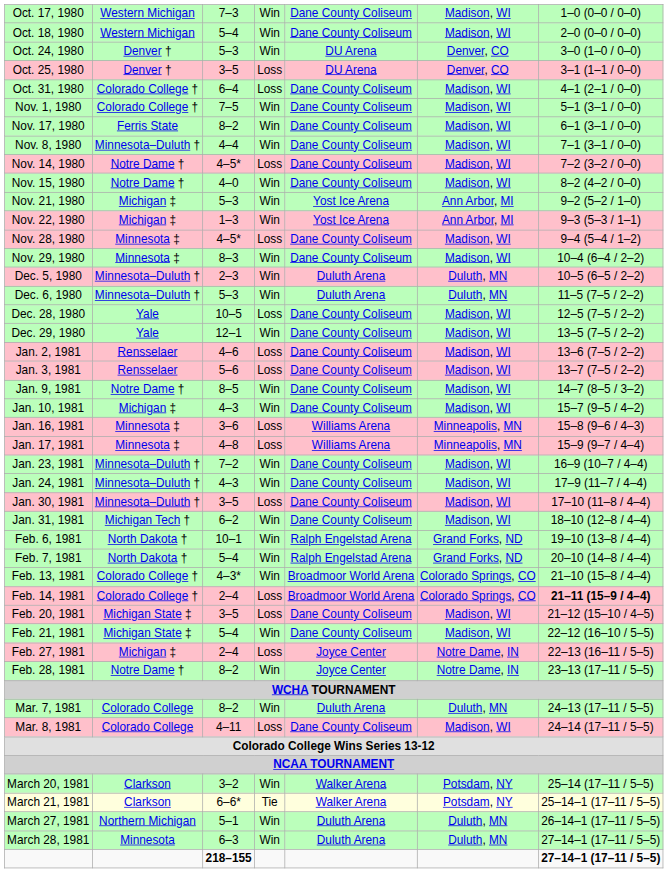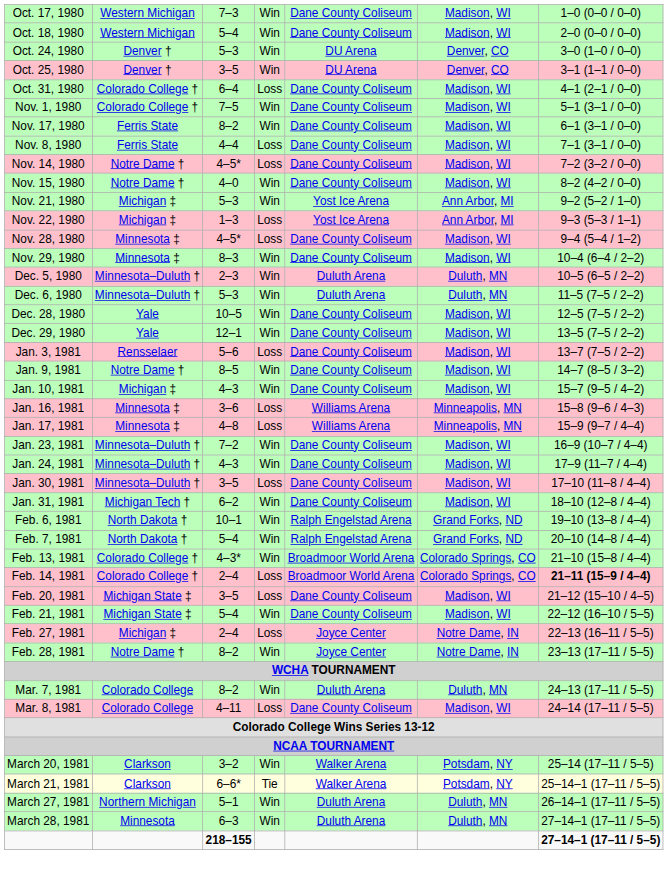 <table class="wikitable">
 <tr align="center" bgcolor="bbffbb">
 <td>Oct. 17, 1980</td>
 <td><a href='#'>Western Michigan</a></td>
 <td>7–3</td>
 <td>Win</td>
 <td><a href='#'>Dane County Coliseum</a></td>
 <td><a href='#'>Madison</a>, <a href='#'>WI</a></td>
 <td>1–0 (0–0 / 0–0)</td>
 </tr>
 <tr align="center" bgcolor="bbffbb">
 <td>Oct. 18, 1980</td>
 <td><a href='#'>Western Michigan</a></td>
 <td>5–4</td>
 <td>Win</td>
 <td><a href='#'>Dane County Coliseum</a></td>
 <td><a href='#'>Madison</a>, <a href='#'>WI</a></td>
 <td>2–0 (0–0 / 0–0)</td>
 </tr>
 <tr align="center" bgcolor="bbffbb">
 <td>Oct. 24, 1980</td>
 <td><a href='#'>Denver</a> †</td>
 <td>5–3</td>
 <td>Win</td>
 <td><a href='#'>DU Arena</a></td>
 <td><a href='#'>Denver</a>, <a href='#'>CO</a></td>
 <td>3–0 (1–0 / 0–0)</td>
 </tr>
 <tr align="center" bgcolor="pink">
 <td>Oct. 25, 1980</td>
 <td><a href='#'>Denver</a> †</td>
 <td>3–5</td>
-<td>Loss</td>
+<td>Win</td>
 <td><a href='#'>DU Arena</a></td>
 <td><a href='#'>Denver</a>, <a href='#'>CO</a></td>
 <td>3–1 (1–1 / 0–0)</td>
 </tr>
 <tr align="center" bgcolor="bbffbb">
 <td>Oct. 31, 1980</td>
 <td><a href='#'>Colorado College</a> †</td>
 <td>6–4</td>
 <td>Loss</td>
 <td><a href='#'>Dane County Coliseum</a></td>
 <td><a href='#'>Madison</a>, <a href='#'>WI</a></td>
 <td>4–1 (2–1 / 0–0)</td>
 </tr>
 <tr align="center" bgcolor="bbffbb">
 <td>Nov. 1, 1980</td>
 <td><a href='#'>Colorado College</a> †</td>
 <td>7–5</td>
 <td>Win</td>
 <td><a href='#'>Dane County Coliseum</a></td>
 <td><a href='#'>Madison</a>, <a href='#'>WI</a></td>
 <td>5–1 (3–1 / 0–0)</td>
 </tr>
 <tr align="center" bgcolor="bbffbb">
 <td>Nov. 17, 1980</td>
 <td><a href='#'>Ferris State</a></td>
 <td>8–2</td>
 <td>Win</td>
 <td><a href='#'>Dane County Coliseum</a></td>
 <td><a href='#'>Madison</a>, <a href='#'>WI</a></td>
 <td>6–1 (3–1 / 0–0)</td>
 </tr>
 <tr align="center" bgcolor="bbffbb">
 <td>Nov. 8, 1980</td>
-<td><a href='#'>Minnesota–Duluth</a> †</td>
+<td><a href='#'>Ferris State</a></td>
 <td>4–4</td>
-<td>Win</td>
+<td>Loss</td>
 <td><a href='#'>Dane County Coliseum</a></td>
 <td><a href='#'>Madison</a>, <a href='#'>WI</a></td>
 <td>7–1 (3–1 / 0–0)</td>
 </tr>
 <tr align="center" bgcolor="pink">
 <td>Nov. 14, 1980</td>
 <td><a href='#'>Notre Dame</a> †</td>
 <td>4–5*</td>
 <td>Loss</td>
 <td><a href='#'>Dane County Coliseum</a></td>
 <td><a href='#'>Madison</a>, <a href='#'>WI</a></td>
 <td>7–2 (3–2 / 0–0)</td>
 </tr>
 <tr align="center" bgcolor="bbffbb">
 <td>Nov. 15, 1980</td>
 <td><a href='#'>Notre Dame</a> †</td>
 <td>4–0</td>
 <td>Win</td>
 <td><a href='#'>Dane County Coliseum</a></td>
 <td><a href='#'>Madison</a>, <a href='#'>WI</a></td>
 <td>8–2 (4–2 / 0–0)</td>
 </tr>
 <tr align="center" bgcolor="bbffbb">
 <td>Nov. 21, 1980</td>
 <td><a href='#'>Michigan</a> ‡</td>
 <td>5–3</td>
 <td>Win</td>
 <td><a href='#'>Yost Ice Arena</a></td>
 <td><a href='#'>Ann Arbor</a>, <a href='#'>MI</a></td>
 <td>9–2 (5–2 / 1–0)</td>
 </tr>
 <tr align="center" bgcolor="pink">
 <td>Nov. 22, 1980</td>
 <td><a href='#'>Michigan</a> ‡</td>
 <td>1–3</td>
-<td>Win</td>
+<td>Loss</td>
 <td><a href='#'>Yost Ice Arena</a></td>
 <td><a href='#'>Ann Arbor</a>, <a href='#'>MI</a></td>
 <td>9–3 (5–3 / 1–1)</td>
 </tr>
 <tr align="center" bgcolor="pink">
 <td>Nov. 28, 1980</td>
 <td><a href='#'>Minnesota</a> ‡</td>
 <td>4–5*</td>
 <td>Loss</td>
 <td><a href='#'>Dane County Coliseum</a></td>
 <td><a href='#'>Madison</a>, <a href='#'>WI</a></td>
 <td>9–4 (5–4 / 1–2)</td>
 </tr>
 <tr align="center" bgcolor="bbffbb">
 <td>Nov. 29, 1980</td>
 <td><a href='#'>Minnesota</a> ‡</td>
 <td>8–3</td>
 <td>Win</td>
 <td><a href='#'>Dane County Coliseum</a></td>
 <td><a href='#'>Madison</a>, <a href='#'>WI</a></td>
 <td>10–4 (6–4 / 2–2)</td>
 </tr>
 <tr align="center" bgcolor="pink">
 <td>Dec. 5, 1980</td>
 <td><a href='#'>Minnesota–Duluth</a> †</td>
 <td>2–3</td>
 <td>Win</td>
 <td><a href='#'>Duluth Arena</a></td>
 <td><a href='#'>Duluth</a>, <a href='#'>MN</a></td>
 <td>10–5 (6–5 / 2–2)</td>
 </tr>
 <tr align="center" bgcolor="bbffbb">
 <td>Dec. 6, 1980</td>
 <td><a href='#'>Minnesota–Duluth</a> †</td>
 <td>5–3</td>
 <td>Win</td>
 <td><a href='#'>Duluth Arena</a></td>
 <td><a href='#'>Duluth</a>, <a href='#'>MN</a></td>
 <td>11–5 (7–5 / 2–2)</td>
 </tr>
 <tr align="center" bgcolor="bbffbb">
 <td>Dec. 28, 1980</td>
 <td><a href='#'>Yale</a></td>
 <td>10–5</td>
-<td>Loss</td>
+<td>Win</td>
 <td><a href='#'>Dane County Coliseum</a></td>
 <td><a href='#'>Madison</a>, <a href='#'>WI</a></td>
 <td>12–5 (7–5 / 2–2)</td>
 </tr>
 <tr align="center" bgcolor="bbffbb">
 <td>Dec. 29, 1980</td>
 <td><a href='#'>Yale</a></td>
 <td>12–1</td>
 <td>Win</td>
 <td><a href='#'>Dane County Coliseum</a></td>
 <td><a href='#'>Madison</a>, <a href='#'>WI</a></td>
 <td>13–5 (7–5 / 2–2)</td>
-</tr>
-<tr align="center" bgcolor="pink">
-<td>Jan. 2, 1981</td>
-<td><a href='#'>Rensselaer</a></td>
-<td>4–6</td>
-<td>Loss</td>
-<td><a href='#'>Dane County Coliseum</a></td>
-<td><a href='#'>Madison</a>, <a href='#'>WI</a></td>
-<td>13–6 (7–5 / 2–2)</td>
 </tr>
 <tr align="center" bgcolor="pink">
 <td>Jan. 3, 1981</td>
 <td><a href='#'>Rensselaer</a></td>
 <td>5–6</td>
 <td>Loss</td>
 <td><a href='#'>Dane County Coliseum</a></td>
 <td><a href='#'>Madison</a>, <a href='#'>WI</a></td>
 <td>13–7 (7–5 / 2–2)</td>
 </tr>
 <tr align="center" bgcolor="bbffbb">
 <td>Jan. 9, 1981</td>
 <td><a href='#'>Notre Dame</a> †</td>
 <td>8–5</td>
 <td>Win</td>
 <td><a href='#'>Dane County Coliseum</a></td>
 <td><a href='#'>Madison</a>, <a href='#'>WI</a></td>
 <td>14–7 (8–5 / 3–2)</td>
 </tr>
 <tr align="center" bgcolor="bbffbb">
 <td>Jan. 10, 1981</td>
 <td><a href='#'>Michigan</a> ‡</td>
 <td>4–3</td>
 <td>Win</td>
 <td><a href='#'>Dane County Coliseum</a></td>
 <td><a href='#'>Madison</a>, <a href='#'>WI</a></td>
 <td>15–7 (9–5 / 4–2)</td>
 </tr>
 <tr align="center" bgcolor="pink">
 <td>Jan. 16, 1981</td>
 <td><a href='#'>Minnesota</a> ‡</td>
 <td>3–6</td>
 <td>Loss</td>
 <td><a href='#'>Williams Arena</a></td>
 <td><a href='#'>Minneapolis</a>, <a href='#'>MN</a></td>
 <td>15–8 (9–6 / 4–3)</td>
 </tr>
 <tr align="center" bgcolor="pink">
 <td>Jan. 17, 1981</td>
 <td><a href='#'>Minnesota</a> ‡</td>
 <td>4–8</td>
 <td>Loss</td>
 <td><a href='#'>Williams Arena</a></td>
 <td><a href='#'>Minneapolis</a>, <a href='#'>MN</a></td>
 <td>15–9 (9–7 / 4–4)</td>
 </tr>
 <tr align="center" bgcolor="bbffbb">
 <td>Jan. 23, 1981</td>
 <td><a href='#'>Minnesota–Duluth</a> †</td>
 <td>7–2</td>
 <td>Win</td>
 <td><a href='#'>Dane County Coliseum</a></td>
 <td><a href='#'>Madison</a>, <a href='#'>WI</a></td>
 <td>16–9 (10–7 / 4–4)</td>
 </tr>
 <tr align="center" bgcolor="bbffbb">
 <td>Jan. 24, 1981</td>
 <td><a href='#'>Minnesota–Duluth</a> †</td>
 <td>4–3</td>
 <td>Win</td>
 <td><a href='#'>Dane County Coliseum</a></td>
 <td><a href='#'>Madison</a>, <a href='#'>WI</a></td>
 <td>17–9 (11–7 / 4–4)</td>
 </tr>
 <tr align="center" bgcolor="pink">
 <td>Jan. 30, 1981</td>
 <td><a href='#'>Minnesota–Duluth</a> †</td>
 <td>3–5</td>
 <td>Loss</td>
 <td><a href='#'>Dane County Coliseum</a></td>
 <td><a href='#'>Madison</a>, <a href='#'>WI</a></td>
 <td>17–10 (11–8 / 4–4)</td>
 </tr>
 <tr align="center" bgcolor="bbffbb">
 <td>Jan. 31, 1981</td>
 <td><a href='#'>Michigan Tech</a> †</td>
 <td>6–2</td>
 <td>Win</td>
 <td><a href='#'>Dane County Coliseum</a></td>
 <td><a href='#'>Madison</a>, <a href='#'>WI</a></td>
 <td>18–10 (12–8 / 4–4)</td>
 </tr>
 <tr align="center" bgcolor="bbffbb">
 <td>Feb. 6, 1981</td>
 <td><a href='#'>North Dakota</a> †</td>
 <td>10–1</td>
 <td>Win</td>
 <td><a href='#'>Ralph Engelstad Arena</a></td>
 <td><a href='#'>Grand Forks</a>, <a href='#'>ND</a></td>
 <td>19–10 (13–8 / 4–4)</td>
 </tr>
 <tr align="center" bgcolor="bbffbb">
 <td>Feb. 7, 1981</td>
 <td><a href='#'>North Dakota</a> †</td>
 <td>5–4</td>
 <td>Win</td>
 <td><a href='#'>Ralph Engelstad Arena</a></td>
 <td><a href='#'>Grand Forks</a>, <a href='#'>ND</a></td>
 <td>20–10 (14–8 / 4–4)</td>
 </tr>
 <tr align="center" bgcolor="bbffbb">
 <td>Feb. 13, 1981</td>
 <td><a href='#'>Colorado College</a> †</td>
 <td>4–3*</td>
 <td>Win</td>
 <td><a href='#'>Broadmoor World Arena</a></td>
 <td><a href='#'>Colorado Springs</a>, <a href='#'>CO</a></td>
 <td>21–10 (15–8 / 4–4)</td>
 </tr>
 <tr align="center" bgcolor="pink">
 <td>Feb. 14, 1981</td>
 <td><a href='#'>Colorado College</a> †</td>
 <td>2–4</td>
 <td>Loss</td>
 <td><a href='#'>Broadmoor World Arena</a></td>
 <td><a href='#'>Colorado Springs</a>, <a href='#'>CO</a></td>
 <td><strong>21–11 (15–9 / 4–4)</strong></td>
 </tr>
 <tr align="center" bgcolor="pink">
 <td>Feb. 20, 1981</td>
 <td><a href='#'>Michigan State</a> ‡</td>
 <td>3–5</td>
 <td>Loss</td>
 <td><a href='#'>Dane County Coliseum</a></td>
 <td><a href='#'>Madison</a>, <a href='#'>WI</a></td>
 <td>21–12 (15–10 / 4–5)</td>
 </tr>
 <tr align="center" bgcolor="bbffbb">
 <td>Feb. 21, 1981</td>
 <td><a href='#'>Michigan State</a> ‡</td>
 <td>5–4</td>
 <td>Win</td>
 <td><a href='#'>Dane County Coliseum</a></td>
 <td><a href='#'>Madison</a>, <a href='#'>WI</a></td>
 <td>22–12 (16–10 / 5–5)</td>
 </tr>
 <tr align="center" bgcolor="pink">
 <td>Feb. 27, 1981</td>
 <td><a href='#'>Michigan</a> ‡</td>
 <td>2–4</td>
 <td>Loss</td>
 <td><a href='#'>Joyce Center</a></td>
 <td><a href='#'>Notre Dame</a>, <a href='#'>IN</a></td>
 <td>22–13 (16–11 / 5–5)</td>
 </tr>
 <tr align="center" bgcolor="bbffbb">
 <td>Feb. 28, 1981</td>
 <td><a href='#'>Notre Dame</a> †</td>
 <td>8–2</td>
 <td>Win</td>
 <td><a href='#'>Joyce Center</a></td>
 <td><a href='#'>Notre Dame</a>, <a href='#'>IN</a></td>
 <td>23–13 (17–11 / 5–5)</td>
 </tr>
 <tr align="center" bgcolor="#d0d0d0">
 <td colspan=7><strong><a href='#'>WCHA</a> TOURNAMENT</strong></td>
 </tr>
 <tr align="center" bgcolor="bbffbb">
 <td>Mar. 7, 1981</td>
 <td><a href='#'>Colorado College</a></td>
 <td>8–2</td>
 <td>Win</td>
 <td><a href='#'>Duluth Arena</a></td>
 <td><a href='#'>Duluth</a>, <a href='#'>MN</a></td>
 <td>24–13 (17–11 / 5–5)</td>
 </tr>
 <tr align="center" bgcolor="pink">
 <td>Mar. 8, 1981</td>
 <td><a href='#'>Colorado College</a></td>
 <td>4–11</td>
 <td>Loss</td>
 <td><a href='#'>Dane County Coliseum</a></td>
 <td><a href='#'>Madison</a>, <a href='#'>WI</a></td>
 <td>24–14 (17–11 / 5–5)</td>
 </tr>
 <tr align="center" bgcolor="#e0e0e0">
 <td colspan=7><strong>Colorado College Wins Series 13-12</strong></td>
 </tr>
 <tr align="center" bgcolor="#d0d0d0">
 <td colspan=7><strong><a href='#'>NCAA TOURNAMENT</a></strong></td>
 </tr>
 <tr align="center" bgcolor="bbffbb">
 <td>March 20, 1981</td>
 <td><a href='#'>Clarkson</a></td>
 <td>3–2</td>
 <td>Win</td>
 <td><a href='#'>Walker Arena</a></td>
 <td><a href='#'>Potsdam</a>, <a href='#'>NY</a></td>
 <td>25–14 (17–11 / 5–5)</td>
 </tr>
 <tr align="center" bgcolor="ffffdd">
 <td>March 21, 1981</td>
 <td><a href='#'>Clarkson</a></td>
 <td>6–6*</td>
 <td>Tie</td>
 <td><a href='#'>Walker Arena</a></td>
 <td><a href='#'>Potsdam</a>, <a href='#'>NY</a></td>
 <td>25–14–1 (17–11 / 5–5)</td>
 </tr>
 <tr align="center" bgcolor="bbffbb">
 <td>March 27, 1981</td>
 <td><a href='#'>Northern Michigan</a></td>
 <td>5–1</td>
 <td>Win</td>
 <td><a href='#'>Duluth Arena</a></td>
 <td><a href='#'>Duluth</a>, <a href='#'>MN</a></td>
 <td>26–14–1 (17–11 / 5–5)</td>
 </tr>
 <tr align="center" bgcolor="bbffbb">
 <td>March 28, 1981</td>
 <td><a href='#'>Minnesota</a></td>
 <td>6–3</td>
 <td>Win</td>
 <td><a href='#'>Duluth Arena</a></td>
 <td><a href='#'>Duluth</a>, <a href='#'>MN</a></td>
 <td>27–14–1 (17–11 / 5–5)</td>
 </tr>
 <tr align="center" bgcolor="">
 <td></td>
 <td></td>
 <td><strong>218–155</strong></td>
 <td></td>
 <td></td>
 <td></td>
 <td><strong>27–14–1 (17–11 / 5–5)</strong></td>
 </tr>
 </table>
